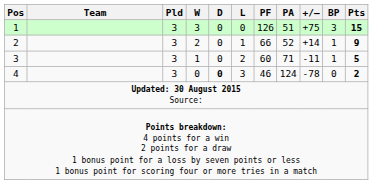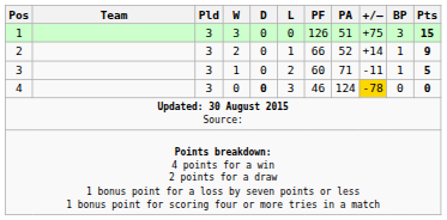 <table class="wikitable" style="text-align: center; font-size: 100%;">
 <tr>
 <th width=25>Pos</th>
 <th width=180>Team</th>
 <th width=25>Pld</th>
 <th width=25>W</th>
 <th width=25>D</th>
 <th width=25>L</th>
 <th width=25>PF</th>
 <th width=25>PA</th>
 <th width=25>+/–</th>
 <th width=25>BP</th>
 <th width=25>Pts<br></th>
 </tr>
 <tr bgcolor="#ccffcc">
 <td>1</td>
 <td align="left"></td>
 <td>3</td>
 <td>3</td>
 <td>0</td>
 <td>0</td>
 <td>126</td>
 <td>51</td>
 <td>+75</td>
 <td>3</td>
 <td><strong>15</strong></td>
 </tr>
 <tr>
 <td>2</td>
 <td align="left"></td>
 <td>3</td>
 <td>2</td>
 <td>0</td>
 <td>1</td>
 <td>66</td>
 <td>52</td>
 <td>+14</td>
 <td>1</td>
 <td><strong>9</strong></td>
 </tr>
 <tr>
 <td>3</td>
 <td align="left"></td>
 <td>3</td>
 <td>1</td>
 <td>0</td>
 <td>2</td>
 <td>60</td>
 <td>71</td>
 <td>-11</td>
 <td>1</td>
 <td><strong>5</strong></td>
 </tr>
 <tr>
 <td>4</td>
 <td align="left"></td>
 <td>3</td>
 <td>0</td>
 <td><strong>0</strong></td>
 <td>3</td>
 <td>46</td>
 <td>124</td>
-<td>-78</td>
+<td style="background: gold;">-78</td>
 <td>0</td>
-<td><strong>2</strong></td>
+<td><strong>0</strong></td>
 </tr>
 <tr bgcolor="#f9f9f9" align=center>
 <td colspan="100%" style="text-align:center; line-height:110%;"><small><strong>Updated: 30 August 2015</strong><br>Source: </small><br></td>
 </tr>
 <tr>
 <td colspan="100%" style="text-align:center; line-height:110%;"><br><small><strong>Points breakdown:</strong><br>4 points for a win<br>2 points for a draw<br>1 bonus point for a loss by seven points or less<br>1 bonus point for scoring four or more tries in a match<br> </small></td>
 </tr>
 </table>
